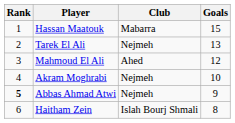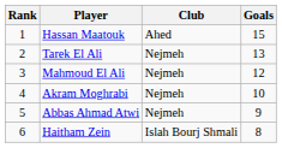 <table class="wikitable" style="text-align:center">
 <tr>
 <th>Rank</th>
 <th>Player</th>
 <th>Club</th>
 <th>Goals</th>
 </tr>
 <tr>
 <td>1</td>
 <td align="left"> <a href='#'>Hassan Maatouk</a></td>
-<td align="left">Mabarra</td>
+<td align="left">Ahed</td>
 <td>15</td>
 </tr>
 <tr>
 <td>2</td>
 <td align="left"> <a href='#'>Tarek El Ali</a></td>
 <td align="left">Nejmeh</td>
 <td>13</td>
 </tr>
 <tr>
 <td>3</td>
 <td align="left"> <a href='#'>Mahmoud El Ali</a></td>
-<td align="left">Ahed</td>
+<td align="left">Nejmeh</td>
 <td>12</td>
 </tr>
 <tr>
 <td>4</td>
 <td align="left"> <a href='#'>Akram Moghrabi</a></td>
 <td align="left">Nejmeh</td>
 <td>10</td>
 </tr>
 <tr>
-<td><strong>5</strong></td>
+<td>5</td>
 <td align="left"> <a href='#'>Abbas Ahmad Atwi</a></td>
 <td align="left">Nejmeh</td>
 <td>9</td>
 </tr>
 <tr>
 <td>6</td>
 <td align="left"> <a href='#'>Haitham Zein</a></td>
 <td align="left">Islah Bourj Shmali</td>
 <td>8</td>
 </tr>
 </table>
